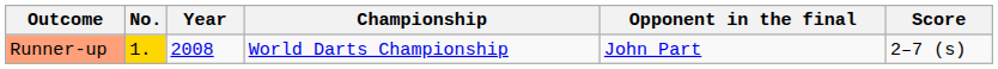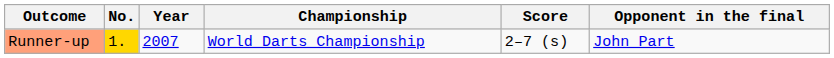 <table class="wikitable">
 <tr>
 <th width="80">Outcome</th>
 <th width="20">No.</th>
 <th width="50">Year</th>
 <th style="width:250px;">Championship</th>
+<th width="70">Score</th>
 <th style="width:200px;">Opponent in the final</th>
-<th width="70">Score</th>
 </tr>
 <tr>
 <td style="background:#ffa07a;">Runner-up</td>
 <td style="background: gold;">1.</td>
-<td><a href='#'>2008</a></td>
+<td><a href='#'>2007</a></td>
 <td><a href='#'>World Darts Championship</a></td>
+<td>2–7 (s)</td>
 <td> <a href='#'>John Part</a></td>
-<td>2–7 (s)</td>
 </tr>
 </table>
